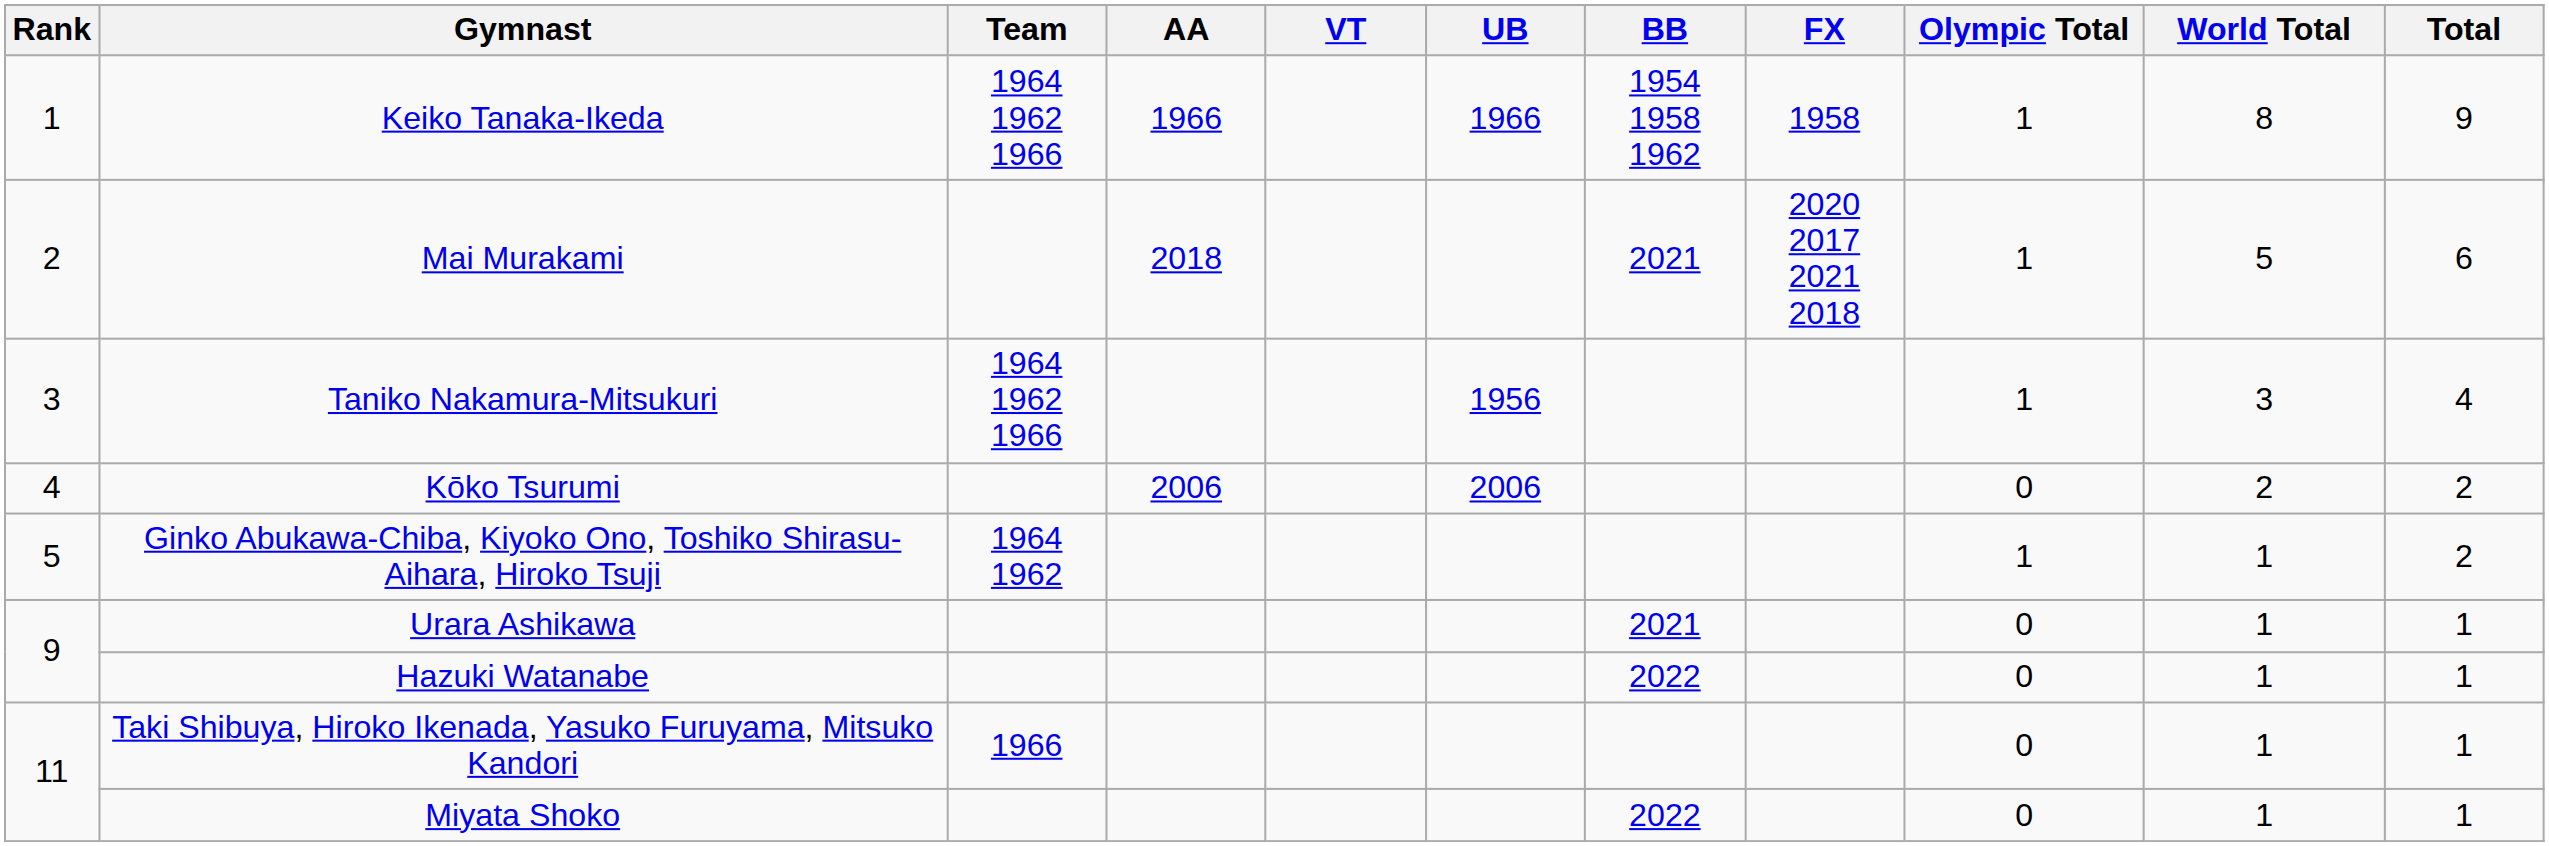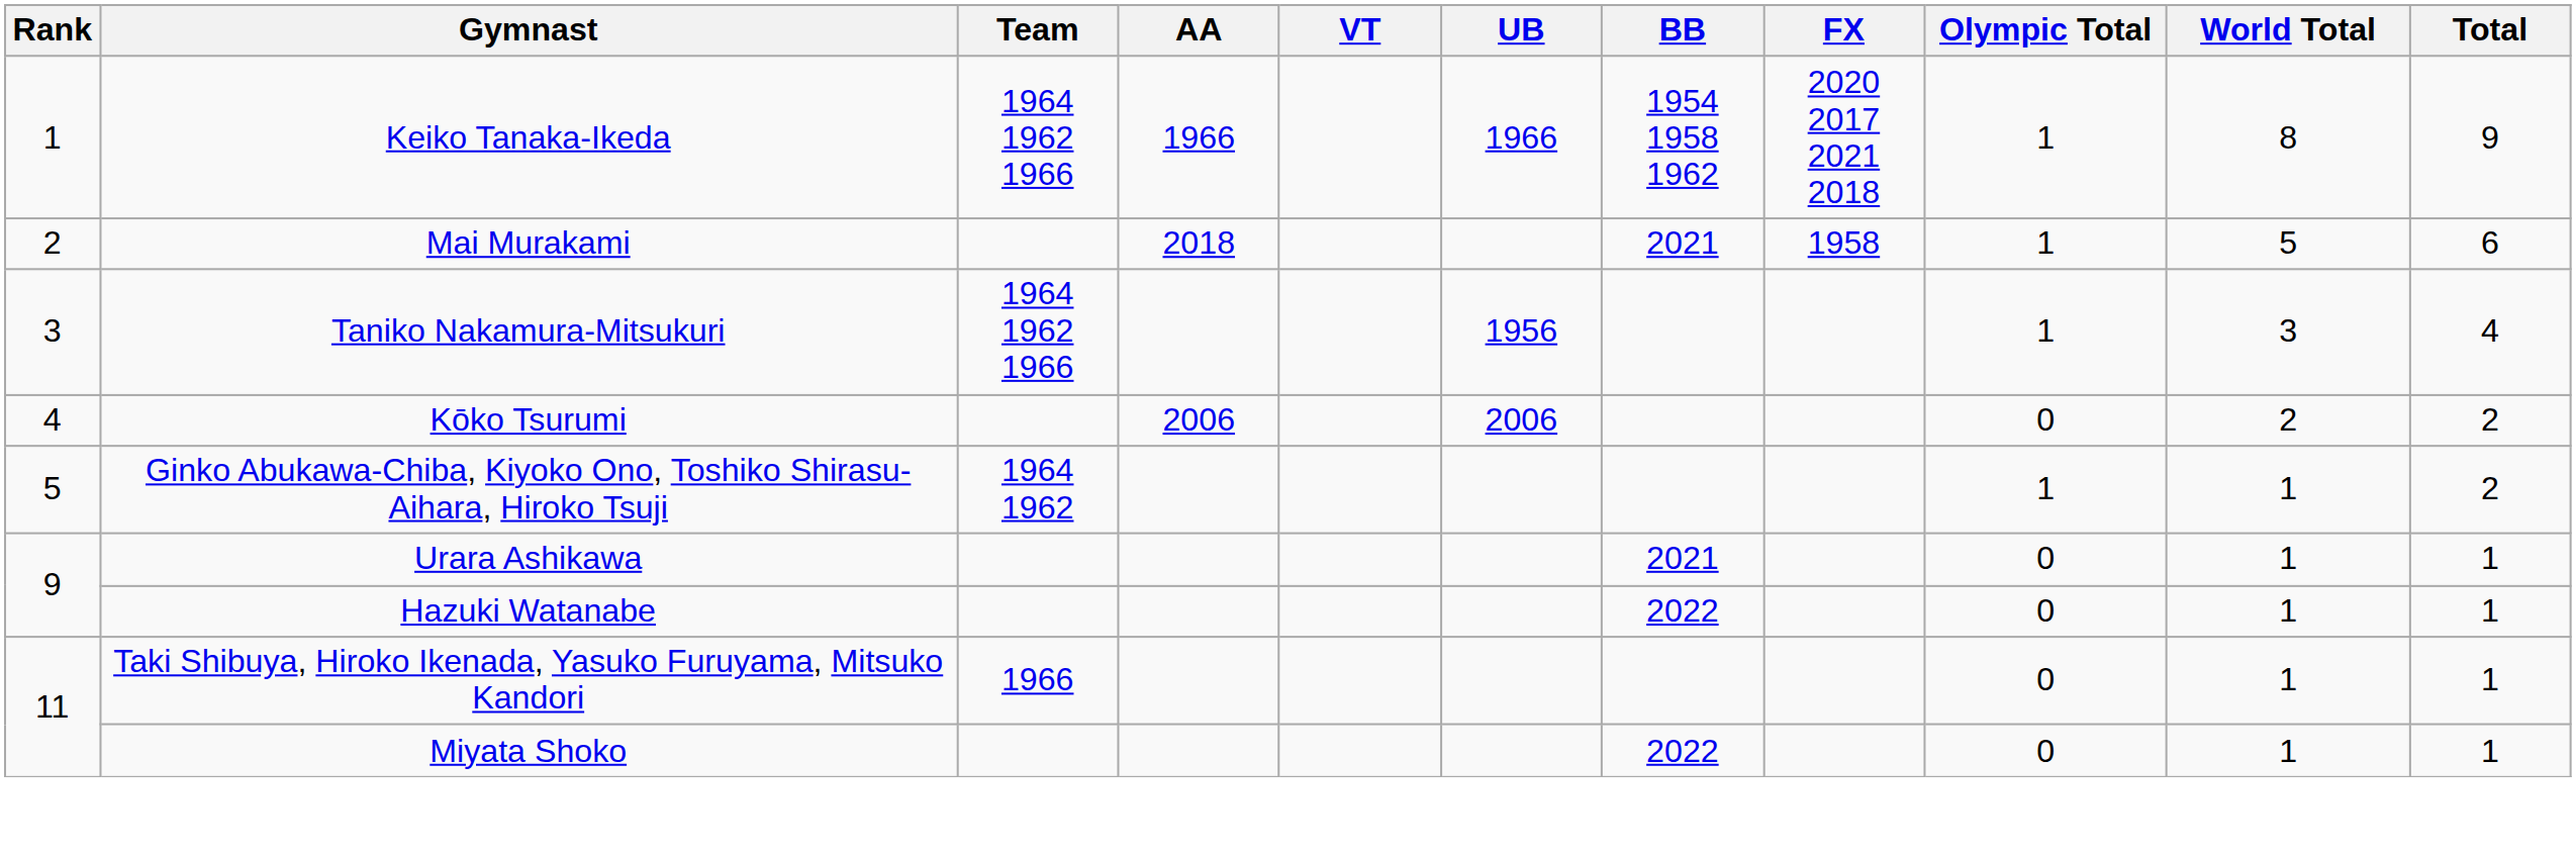 <table class="wikitable sortable" width=100% style="text-align:center;">
 <tr>
 <th style="width:1.8em;">Rank</th>
 <th class=unsortable>Gymnast</th>
 <th style="width:4.5em;">Team</th>
 <th style="width:4.5em;">AA</th>
 <th style="width:4.5em;"><a href='#'>VT</a></th>
 <th style="width:4.5em;"><a href='#'>UB</a></th>
 <th style="width:4.5em;"><a href='#'>BB</a></th>
 <th style="width:4.5em;"><a href='#'>FX</a></th>
 <th style="width:7.0em;"><a href='#'>Olympic</a> Total</th>
 <th style="width:7.0em;"><a href='#'>World</a> Total</th>
 <th style="width:4.5em;">Total</th>
 </tr>
 <tr>
 <td>1</td>
 <td><a href='#'>Keiko Tanaka-Ikeda</a></td>
 <td> <a href='#'>1964</a><br> <a href='#'>1962</a><br> <a href='#'>1966</a></td>
 <td> <a href='#'>1966</a></td>
 <td></td>
 <td> <a href='#'>1966</a></td>
 <td> <a href='#'>1954</a><br> <a href='#'>1958</a><br> <a href='#'>1962</a></td>
-<td> <a href='#'>1958</a></td>
+<td> <a href='#'>2020</a><br> <a href='#'>2017</a><br> <a href='#'>2021</a> <br> <a href='#'>2018</a></td>
 <td>1</td>
 <td>8</td>
 <td>9</td>
 </tr>
 <tr>
 <td>2</td>
 <td><a href='#'>Mai Murakami</a></td>
 <td></td>
 <td> <a href='#'>2018</a></td>
 <td></td>
 <td></td>
 <td> <a href='#'>2021</a></td>
-<td> <a href='#'>2020</a><br> <a href='#'>2017</a><br> <a href='#'>2021</a> <br> <a href='#'>2018</a></td>
+<td> <a href='#'>1958</a></td>
 <td>1</td>
 <td>5</td>
 <td>6</td>
 </tr>
 <tr>
 <td>3</td>
 <td><a href='#'>Taniko Nakamura-Mitsukuri</a></td>
 <td> <a href='#'>1964</a><br> <a href='#'>1962</a><br> <a href='#'>1966</a></td>
 <td></td>
 <td></td>
 <td> <a href='#'>1956</a></td>
 <td></td>
 <td></td>
 <td>1</td>
 <td>3</td>
 <td>4</td>
 </tr>
 <tr>
 <td>4</td>
 <td><a href='#'>Kōko Tsurumi</a></td>
 <td></td>
 <td> <a href='#'>2006</a></td>
 <td></td>
 <td> <a href='#'>2006</a></td>
 <td></td>
 <td></td>
 <td>0</td>
 <td>2</td>
 <td>2</td>
 </tr>
 <tr>
 <td>5</td>
 <td><a href='#'>Ginko Abukawa-Chiba</a>, <a href='#'>Kiyoko Ono</a>, <a href='#'>Toshiko Shirasu-Aihara</a>, <a href='#'>Hiroko Tsuji</a></td>
 <td> <a href='#'>1964</a><br> <a href='#'>1962</a></td>
 <td></td>
 <td></td>
 <td></td>
 <td></td>
 <td></td>
 <td>1</td>
 <td>1</td>
 <td>2</td>
 </tr>
 <tr>
 <td rowspan="2">9</td>
 <td><a href='#'>Urara Ashikawa</a></td>
 <td></td>
 <td></td>
 <td></td>
 <td></td>
 <td> <a href='#'>2021</a></td>
 <td></td>
 <td>0</td>
 <td>1</td>
 <td>1</td>
 </tr>
 <tr>
 <td><a href='#'>Hazuki Watanabe</a></td>
 <td></td>
 <td></td>
 <td></td>
 <td></td>
 <td> <a href='#'>2022</a></td>
 <td></td>
 <td>0</td>
 <td>1</td>
 <td>1</td>
 </tr>
 <tr>
 <td rowspan="2">11</td>
 <td><a href='#'>Taki Shibuya</a>, <a href='#'>Hiroko Ikenada</a>, <a href='#'>Yasuko Furuyama</a>, <a href='#'>Mitsuko Kandori</a></td>
 <td> <a href='#'>1966</a></td>
 <td></td>
 <td></td>
 <td></td>
 <td></td>
 <td></td>
 <td>0</td>
 <td>1</td>
 <td>1</td>
 </tr>
 <tr>
 <td><a href='#'>Miyata Shoko</a></td>
 <td></td>
 <td></td>
 <td></td>
 <td></td>
 <td> <a href='#'>2022</a></td>
 <td></td>
 <td>0</td>
 <td>1</td>
 <td>1</td>
 </tr>
 </table>
